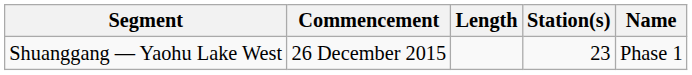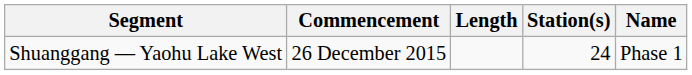 <table class="wikitable" style="border-collapse: collapse; text-align: right;">
 <tr>
 <th>Segment</th>
 <th>Commencement</th>
 <th>Length</th>
 <th>Station(s)</th>
 <th>Name</th>
 </tr>
 <tr>
 <td style="text-align: left;">Shuanggang — Yaohu Lake West</td>
 <td>26 December 2015</td>
 <td></td>
-<td>23</td>
+<td>24</td>
 <td style="text-align: left;">Phase 1</td>
 </tr>
 </table>
